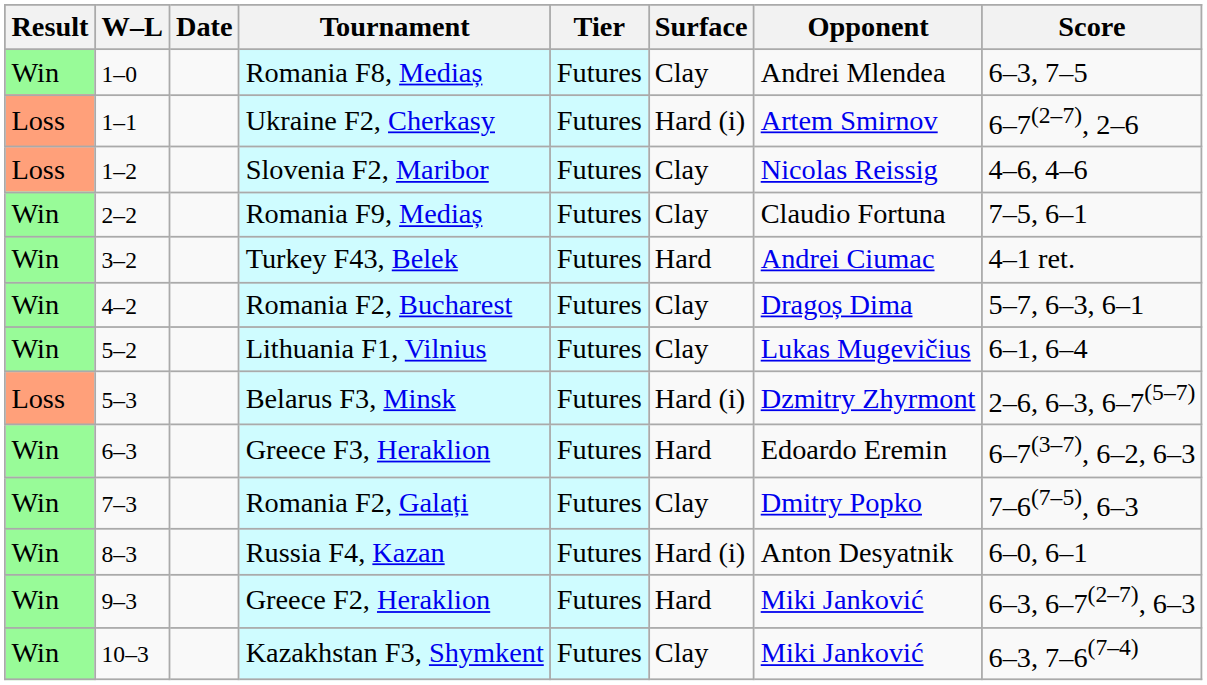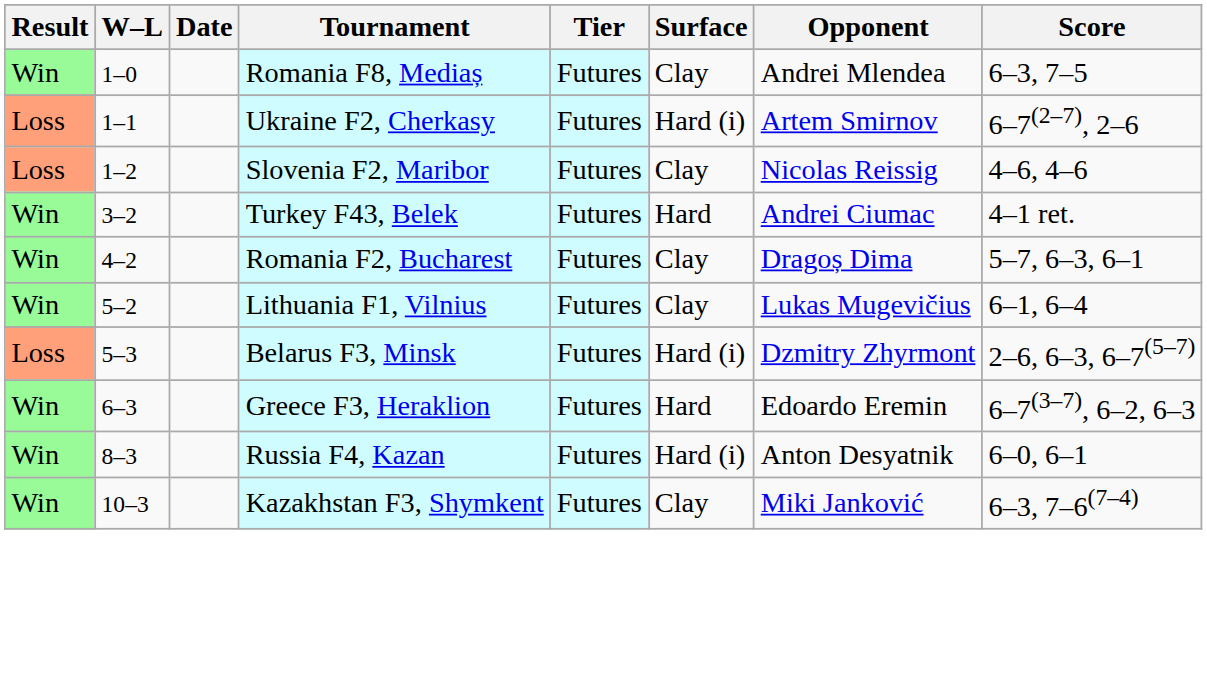 <table class="sortable wikitable">
 <tr>
 <th>Result</th>
 <th class="unsortable">W–L</th>
 <th>Date</th>
 <th>Tournament</th>
 <th>Tier</th>
 <th>Surface</th>
 <th>Opponent</th>
 <th class="unsortable">Score</th>
 </tr>
 <tr>
 <td bgcolor=98fb98>Win</td>
 <td><small>1–0</small></td>
 <td></td>
 <td style="background:#cffcff;">Romania F8, <a href='#'>Mediaș</a></td>
 <td style="background:#cffcff;">Futures</td>
 <td>Clay</td>
 <td> Andrei Mlendea</td>
 <td>6–3, 7–5</td>
 </tr>
 <tr>
 <td bgcolor=FFA07A>Loss</td>
 <td><small>1–1</small></td>
 <td></td>
 <td style="background:#cffcff;">Ukraine F2, <a href='#'>Cherkasy</a></td>
 <td style="background:#cffcff;">Futures</td>
 <td>Hard (i)</td>
 <td> <a href='#'>Artem Smirnov</a></td>
 <td>6–7<sup>(2–7)</sup>, 2–6</td>
 </tr>
 <tr>
 <td bgcolor=FFA07A>Loss</td>
 <td><small>1–2</small></td>
 <td></td>
 <td style="background:#cffcff;">Slovenia F2, <a href='#'>Maribor</a></td>
 <td style="background:#cffcff;">Futures</td>
 <td>Clay</td>
 <td> <a href='#'>Nicolas Reissig</a></td>
 <td>4–6, 4–6</td>
-</tr>
-<tr>
-<td bgcolor=98fb98>Win</td>
-<td><small>2–2</small></td>
-<td></td>
-<td style="background:#cffcff;">Romania F9, <a href='#'>Mediaș</a></td>
-<td style="background:#cffcff;">Futures</td>
-<td>Clay</td>
-<td> Claudio Fortuna</td>
-<td>7–5, 6–1</td>
 </tr>
 <tr>
 <td bgcolor=98fb98>Win</td>
 <td><small>3–2</small></td>
 <td></td>
 <td style="background:#cffcff;">Turkey F43, <a href='#'>Belek</a></td>
 <td style="background:#cffcff;">Futures</td>
 <td>Hard</td>
 <td> <a href='#'>Andrei Ciumac</a></td>
 <td>4–1 ret.</td>
 </tr>
 <tr>
 <td bgcolor=98fb98>Win</td>
 <td><small>4–2</small></td>
 <td></td>
 <td style="background:#cffcff;">Romania F2, <a href='#'>Bucharest</a></td>
 <td style="background:#cffcff;">Futures</td>
 <td>Clay</td>
 <td> <a href='#'>Dragoș Dima</a></td>
 <td>5–7, 6–3, 6–1</td>
 </tr>
 <tr>
 <td bgcolor=98fb98>Win</td>
 <td><small>5–2</small></td>
 <td></td>
 <td style="background:#cffcff;">Lithuania F1, <a href='#'>Vilnius</a></td>
 <td style="background:#cffcff;">Futures</td>
 <td>Clay</td>
 <td> <a href='#'>Lukas Mugevičius</a></td>
 <td>6–1, 6–4</td>
 </tr>
 <tr>
 <td bgcolor=FFA07A>Loss</td>
 <td><small>5–3</small></td>
 <td></td>
 <td style="background:#cffcff;">Belarus F3, <a href='#'>Minsk</a></td>
 <td style="background:#cffcff;">Futures</td>
 <td>Hard (i)</td>
 <td> <a href='#'>Dzmitry Zhyrmont</a></td>
 <td>2–6, 6–3, 6–7<sup>(5–7)</sup></td>
 </tr>
 <tr>
 <td bgcolor=98fb98>Win</td>
 <td><small>6–3</small></td>
 <td></td>
 <td style="background:#cffcff;">Greece F3, <a href='#'>Heraklion</a></td>
 <td style="background:#cffcff;">Futures</td>
 <td>Hard</td>
 <td> Edoardo Eremin</td>
 <td>6–7<sup>(3–7)</sup>, 6–2, 6–3</td>
 </tr>
 <tr>
 <td bgcolor=98fb98>Win</td>
-<td><small>7–3</small></td>
-<td></td>
-<td style="background:#cffcff;">Romania F2, <a href='#'>Galați</a></td>
-<td style="background:#cffcff;">Futures</td>
-<td>Clay</td>
-<td> <a href='#'>Dmitry Popko</a></td>
-<td>7–6<sup>(7–5)</sup>, 6–3</td>
-</tr>
-<tr>
-<td bgcolor=98fb98>Win</td>
 <td><small>8–3</small></td>
 <td></td>
 <td style="background:#cffcff;">Russia F4, <a href='#'>Kazan</a></td>
 <td style="background:#cffcff;">Futures</td>
 <td>Hard (i)</td>
 <td> Anton Desyatnik</td>
 <td>6–0, 6–1</td>
-</tr>
-<tr>
-<td bgcolor=98fb98>Win</td>
-<td><small>9–3</small></td>
-<td></td>
-<td style="background:#cffcff;">Greece F2, <a href='#'>Heraklion</a></td>
-<td style="background:#cffcff;">Futures</td>
-<td>Hard</td>
-<td> <a href='#'>Miki Janković</a></td>
-<td>6–3, 6–7<sup>(2–7)</sup>, 6–3</td>
 </tr>
 <tr>
 <td bgcolor=98fb98>Win</td>
 <td><small>10–3</small></td>
 <td></td>
 <td style="background:#cffcff;">Kazakhstan F3, <a href='#'>Shymkent</a></td>
 <td style="background:#cffcff;">Futures</td>
 <td>Clay</td>
 <td> <a href='#'>Miki Janković</a></td>
 <td>6–3, 7–6<sup>(7–4)</sup></td>
 </tr>
 </table>
